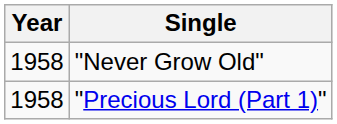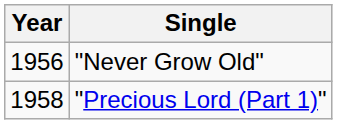 <table class="wikitable" style="text-align:center;">
 <tr>
 <th>Year</th>
 <th>Single</th>
 </tr>
 <tr>
-<td>1958</td>
+<td>1956</td>
 <td style="text-align:left;">"Never Grow Old" </td>
 </tr>
 <tr>
 <td>1958</td>
 <td style="text-align:left;">"<a href='#'>Precious Lord (Part 1)</a>" </td>
 </tr>
 </table>
